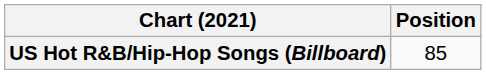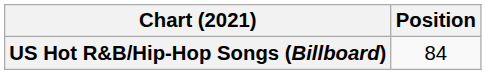 <table class="wikitable plainrowheaders" style="text-align:center">
 <tr>
 <th scope="col">Chart (2021)</th>
 <th scope="col">Position</th>
 </tr>
 <tr>
 <th scope="row">US Hot R&B/Hip-Hop Songs (<em>Billboard</em>)</th>
-<td>85</td>
+<td>84</td>
 </tr>
 </table>
